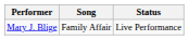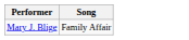 <table class="wikitable" style="font-size:85%">
 <tr>
 <th>Performer</th>
 <th>Song</th>
-<th>Status</th>
 </tr>
 <tr>
 <td> <a href='#'>Mary J. Blige</a></td>
 <td>Family Affair</td>
-<td>Live Performance</td>
 </tr>
 </table>
